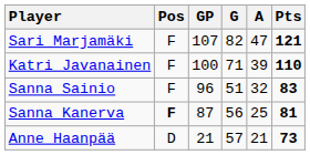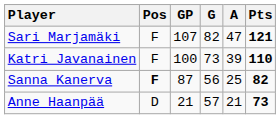 <table class="wikitable" style="text-align:center;">
 <tr>
 <th style="text-align:left;">Player</th>
 <th>Pos</th>
 <th>GP</th>
 <th>G</th>
 <th>A</th>
 <th>Pts</th>
 </tr>
 <tr>
 <td style="text-align:left;"><a href='#'>Sari Marjamäki</a></td>
 <td>F</td>
 <td>107</td>
 <td>82</td>
 <td>47</td>
 <td><strong>121</strong></td>
 </tr>
 <tr>
 <td style="text-align:left;"><a href='#'>Katri Javanainen</a></td>
 <td>F</td>
 <td>100</td>
-<td>71</td>
+<td>73</td>
 <td>39</td>
 <td><strong>110</strong></td>
-</tr>
-<tr>
-<td style="text-align:left;"><a href='#'>Sanna Sainio</a></td>
-<td>F</td>
-<td>96</td>
-<td>51</td>
-<td>32</td>
-<td><strong>83</strong></td>
 </tr>
 <tr>
 <td style="text-align:left;"><a href='#'>Sanna Kanerva</a></td>
 <td><strong>F</strong></td>
 <td>87</td>
 <td>56</td>
 <td>25</td>
-<td><strong>81</strong></td>
+<td><strong>82</strong></td>
 </tr>
 <tr>
 <td style="text-align:left;"><a href='#'>Anne Haanpää</a></td>
 <td>D</td>
 <td>21</td>
 <td>57</td>
 <td>21</td>
 <td><strong>73</strong></td>
 </tr>
 </table>
